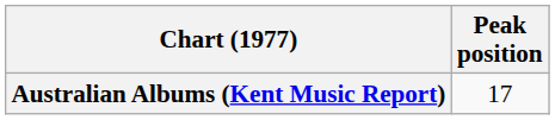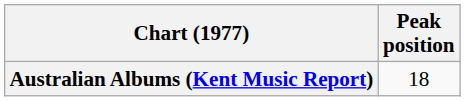 <table class="wikitable sortable plainrowheaders">
 <tr>
 <th scope="col">Chart (1977)</th>
 <th scope="col">Peak<br>position</th>
 </tr>
 <tr>
 <th scope="row">Australian Albums (<a href='#'>Kent Music Report</a>)</th>
-<td align="center">17</td>
+<td align="center">18</td>
 </tr>
 </table>
